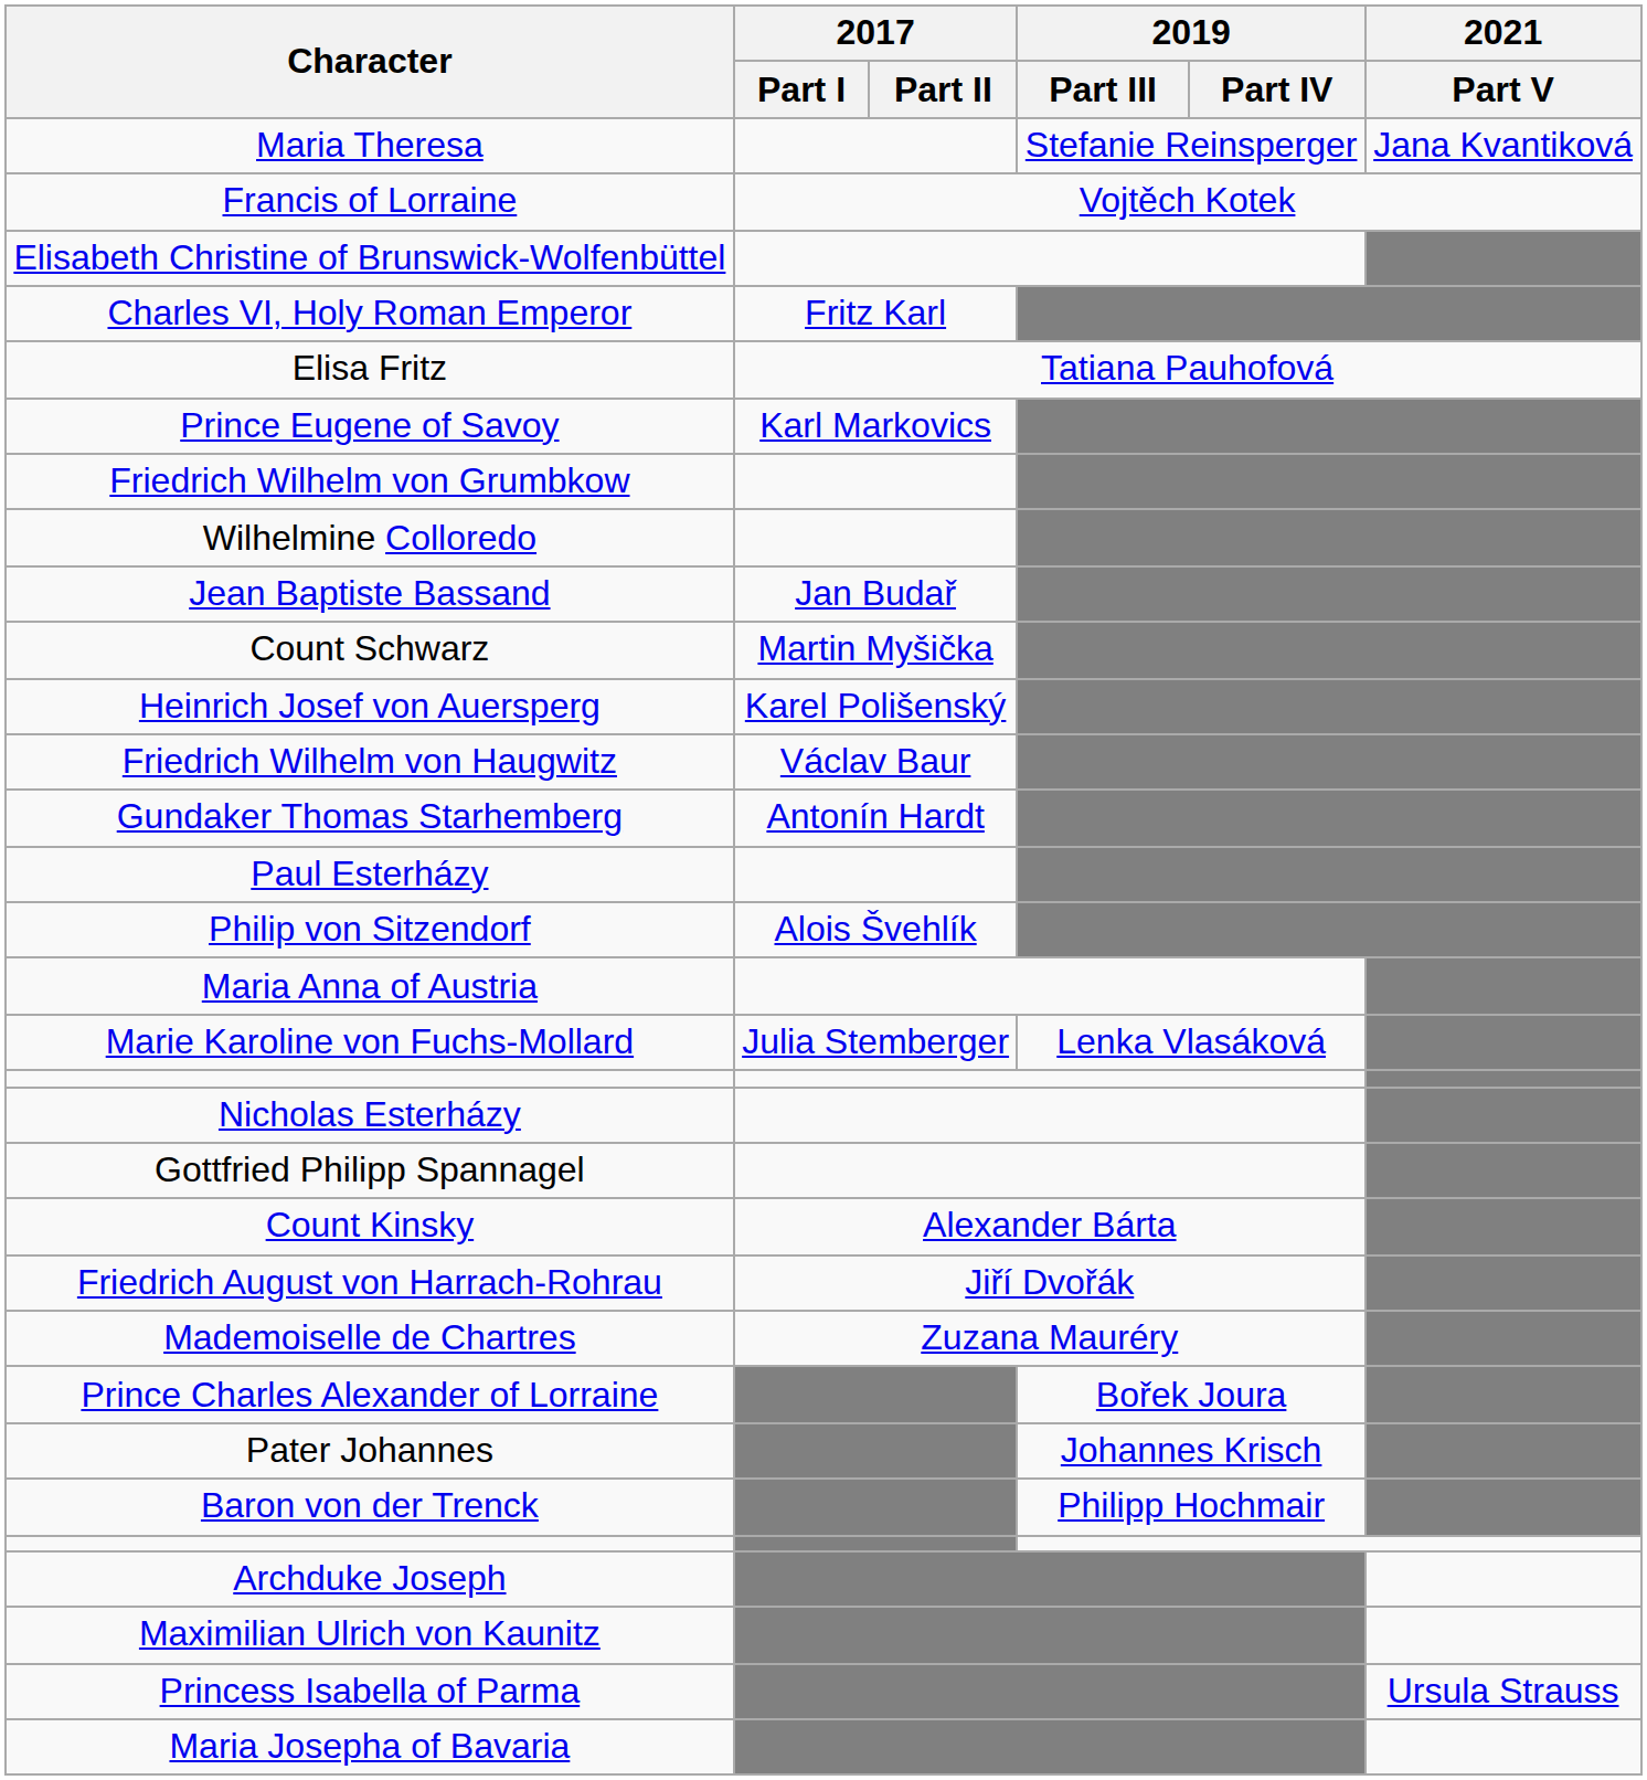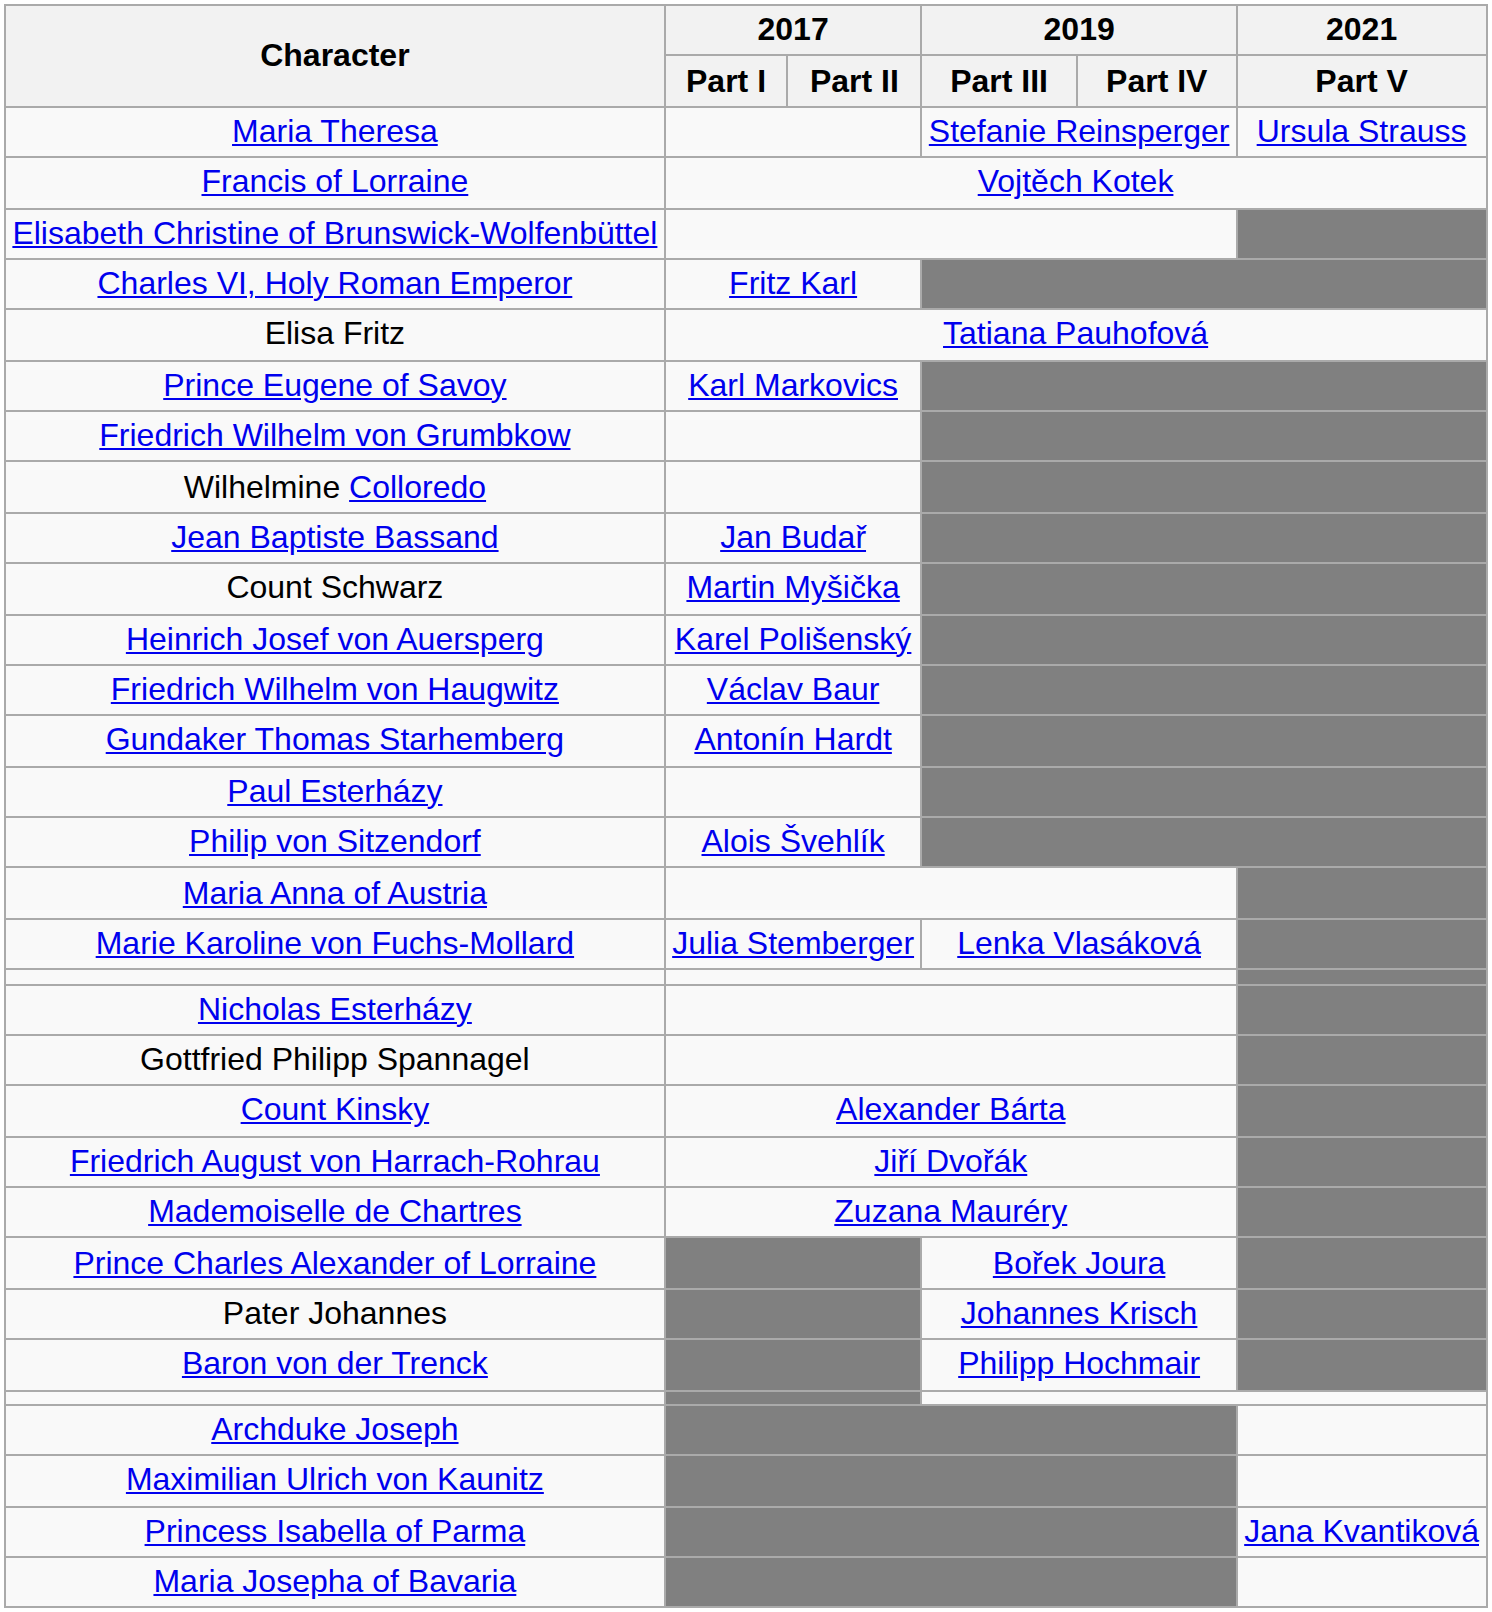 <table class="wikitable" style="text-align:center;">
 <tr>
 <th rowspan="2">Character</th>
 <th colspan="2">2017</th>
 <th colspan="2">2019</th>
 <th>2021</th>
 </tr>
 <tr style="vertical-align:bottom;">
 <th>Part I</th>
 <th>Part II</th>
 <th>Part III</th>
 <th>Part IV</th>
 <th>Part V</th>
 </tr>
 <tr>
 <td><a href='#'>Maria Theresa</a></td>
 <td colspan="2"></td>
 <td colspan="2"><a href='#'>Stefanie Reinsperger</a></td>
-<td colspan="1"><a href='#'>Jana Kvantiková</a></td>
+<td colspan="1"><a href='#'>Ursula Strauss</a></td>
 </tr>
 <tr>
 <td><a href='#'>Francis of Lorraine</a></td>
 <td colspan="5"><a href='#'>Vojtěch Kotek</a></td>
 </tr>
 <tr>
 <td><a href='#'>Elisabeth Christine of Brunswick-Wolfenbüttel</a></td>
 <td colspan="4"></td>
 <td colspan="1" bgcolor="grey"></td>
 </tr>
 <tr>
 <td><a href='#'>Charles VI, Holy Roman Emperor</a></td>
 <td colspan="2"><a href='#'>Fritz Karl</a></td>
 <td colspan="3" bgcolor="grey"></td>
 </tr>
 <tr>
 <td>Elisa Fritz</td>
 <td colspan="5"><a href='#'>Tatiana Pauhofová</a></td>
 </tr>
 <tr>
 <td><a href='#'>Prince Eugene of Savoy</a></td>
 <td colspan="2"><a href='#'>Karl Markovics</a></td>
 <td colspan="3" bgcolor="grey"></td>
 </tr>
 <tr>
 <td><a href='#'>Friedrich Wilhelm von Grumbkow</a></td>
 <td colspan="2"></td>
 <td colspan="3" bgcolor="grey"></td>
 </tr>
 <tr>
 <td>Wilhelmine <a href='#'>Colloredo</a></td>
 <td colspan="2"></td>
 <td colspan="3" bgcolor="grey"></td>
 </tr>
 <tr>
 <td><a href='#'>Jean Baptiste Bassand</a></td>
 <td colspan="2"><a href='#'>Jan Budař</a></td>
 <td colspan="3" bgcolor="grey"></td>
 </tr>
 <tr>
 <td>Count Schwarz</td>
 <td colspan="2"><a href='#'>Martin Myšička</a></td>
 <td colspan="3" bgcolor="grey"></td>
 </tr>
 <tr>
 <td><a href='#'>Heinrich Josef von Auersperg</a></td>
 <td colspan="2"><a href='#'>Karel Polišenský</a></td>
 <td colspan="3" bgcolor="grey"></td>
 </tr>
 <tr>
 <td><a href='#'>Friedrich Wilhelm von Haugwitz</a></td>
 <td colspan="2"><a href='#'>Václav Baur</a></td>
 <td colspan="3" bgcolor="grey"></td>
 </tr>
 <tr>
 <td><a href='#'>Gundaker Thomas Starhemberg</a></td>
 <td colspan="2"><a href='#'>Antonín Hardt</a></td>
 <td colspan="3" bgcolor="grey"></td>
 </tr>
 <tr>
 <td><a href='#'>Paul Esterházy</a></td>
 <td colspan="2"></td>
 <td colspan="3" bgcolor="grey"></td>
 </tr>
 <tr>
 <td><a href='#'>Philip von Sitzendorf</a></td>
 <td colspan="2"><a href='#'>Alois Švehlík</a></td>
 <td colspan="3" bgcolor="grey"></td>
 </tr>
 <tr>
 <td><a href='#'>Maria Anna of Austria</a></td>
 <td colspan="4"></td>
 <td colspan="1" bgcolor="grey"></td>
 </tr>
 <tr>
 <td><a href='#'>Marie Karoline von Fuchs-Mollard</a></td>
 <td colspan="2"><a href='#'>Julia Stemberger</a></td>
 <td colspan="2"><a href='#'>Lenka Vlasáková</a></td>
 <td colspan="1" bgcolor="grey"></td>
 </tr>
 <tr>
 <td></td>
 <td colspan="4"></td>
 <td colspan="1" bgcolor="grey"></td>
 </tr>
 <tr>
 <td><a href='#'>Nicholas Esterházy</a></td>
 <td colspan="4"></td>
 <td colspan="1" bgcolor="grey"></td>
 </tr>
 <tr>
 <td>Gottfried Philipp Spannagel</td>
 <td colspan="4"></td>
 <td colspan="1" bgcolor="grey"></td>
 </tr>
 <tr>
 <td><a href='#'>Count Kinsky</a></td>
 <td colspan="4"><a href='#'>Alexander Bárta</a></td>
 <td colspan="1" bgcolor="grey"></td>
 </tr>
 <tr>
 <td><a href='#'>Friedrich August von Harrach-Rohrau</a></td>
 <td colspan="4"><a href='#'>Jiří Dvořák</a></td>
 <td colspan="1" bgcolor="grey"></td>
 </tr>
 <tr>
 <td><a href='#'>Mademoiselle de Chartres</a></td>
 <td colspan="4"><a href='#'>Zuzana Mauréry</a></td>
 <td colspan="1" bgcolor="grey"></td>
 </tr>
 <tr>
 <td><a href='#'>Prince Charles Alexander of Lorraine</a></td>
 <td colspan="2" bgcolor="grey"></td>
 <td colspan="2"><a href='#'>Bořek Joura</a></td>
 <td colspan="1" bgcolor="grey"></td>
 </tr>
 <tr>
 <td>Pater Johannes</td>
 <td colspan="2" bgcolor="grey"></td>
 <td colspan="2"><a href='#'>Johannes Krisch</a></td>
 <td colspan="1" bgcolor="grey"></td>
 </tr>
 <tr>
 <td><a href='#'>Baron von der Trenck</a></td>
 <td colspan="2" bgcolor="grey"></td>
 <td colspan="2"><a href='#'>Philipp Hochmair</a></td>
 <td colspan="1" bgcolor="grey"></td>
 </tr>
 <tr>
 <td></td>
 <td colspan="2" bgcolor="grey"></td>
 <td colspan="3"></td>
 </tr>
 <tr>
 <td><a href='#'>Archduke Joseph</a></td>
 <td colspan="4" bgcolor="grey"></td>
 <td colspan="1"></td>
 </tr>
 <tr>
 <td><a href='#'>Maximilian Ulrich von Kaunitz</a></td>
 <td colspan="4" bgcolor="grey"></td>
 <td colspan="1"></td>
 </tr>
 <tr>
 <td><a href='#'>Princess Isabella of Parma</a></td>
 <td colspan="4" bgcolor="grey"></td>
-<td colspan="1"><a href='#'>Ursula Strauss</a></td>
+<td colspan="1"><a href='#'>Jana Kvantiková</a></td>
 </tr>
 <tr>
 <td><a href='#'>Maria Josepha of Bavaria</a></td>
 <td colspan="4" bgcolor="grey"></td>
 <td colspan="1"></td>
 </tr>
 </table>
